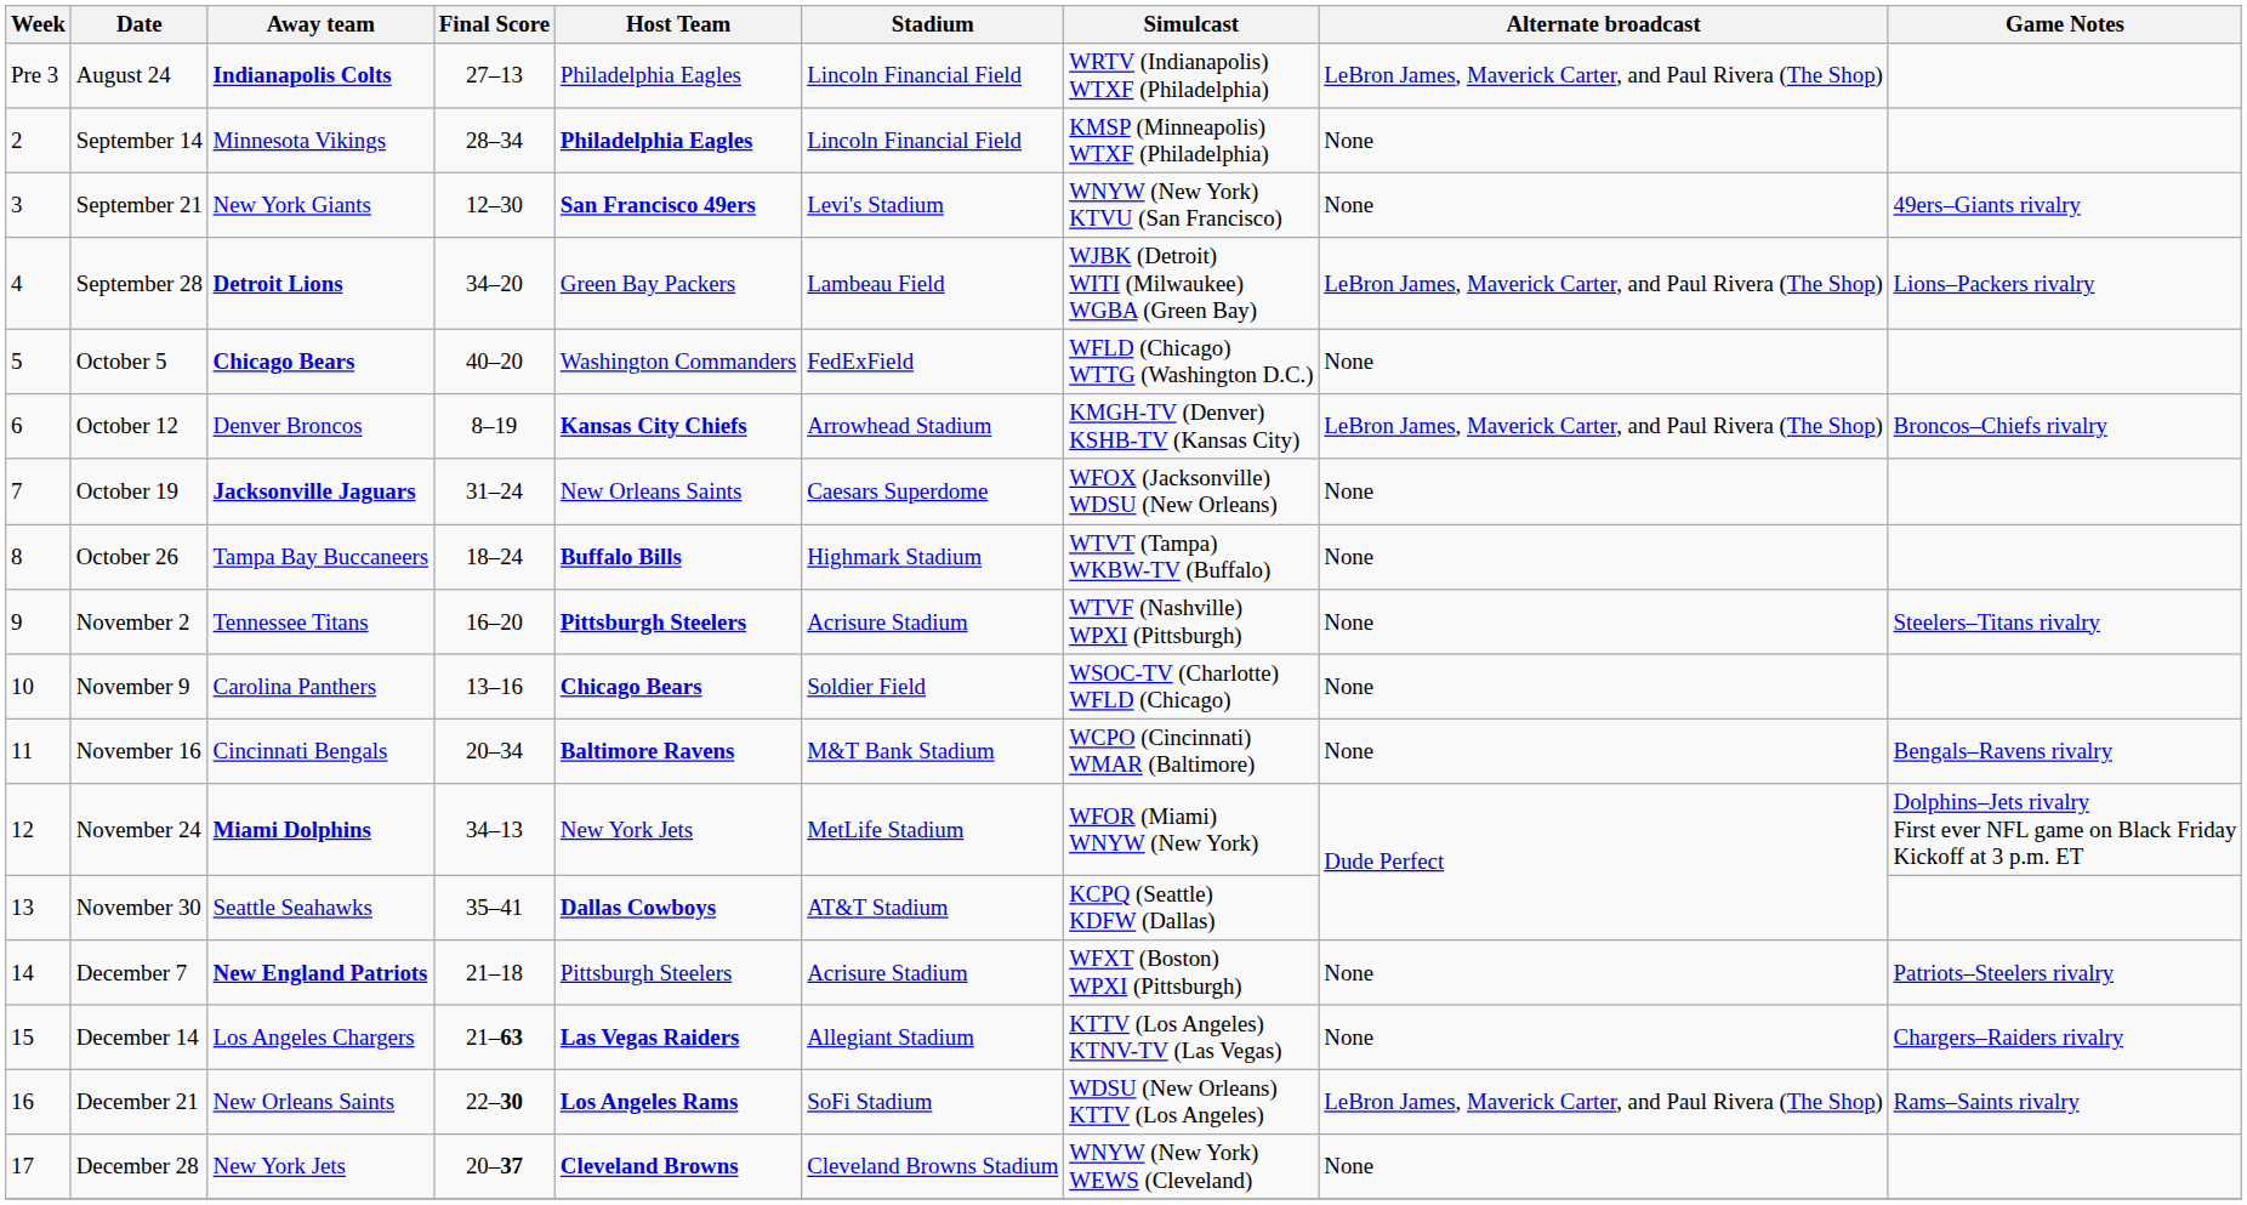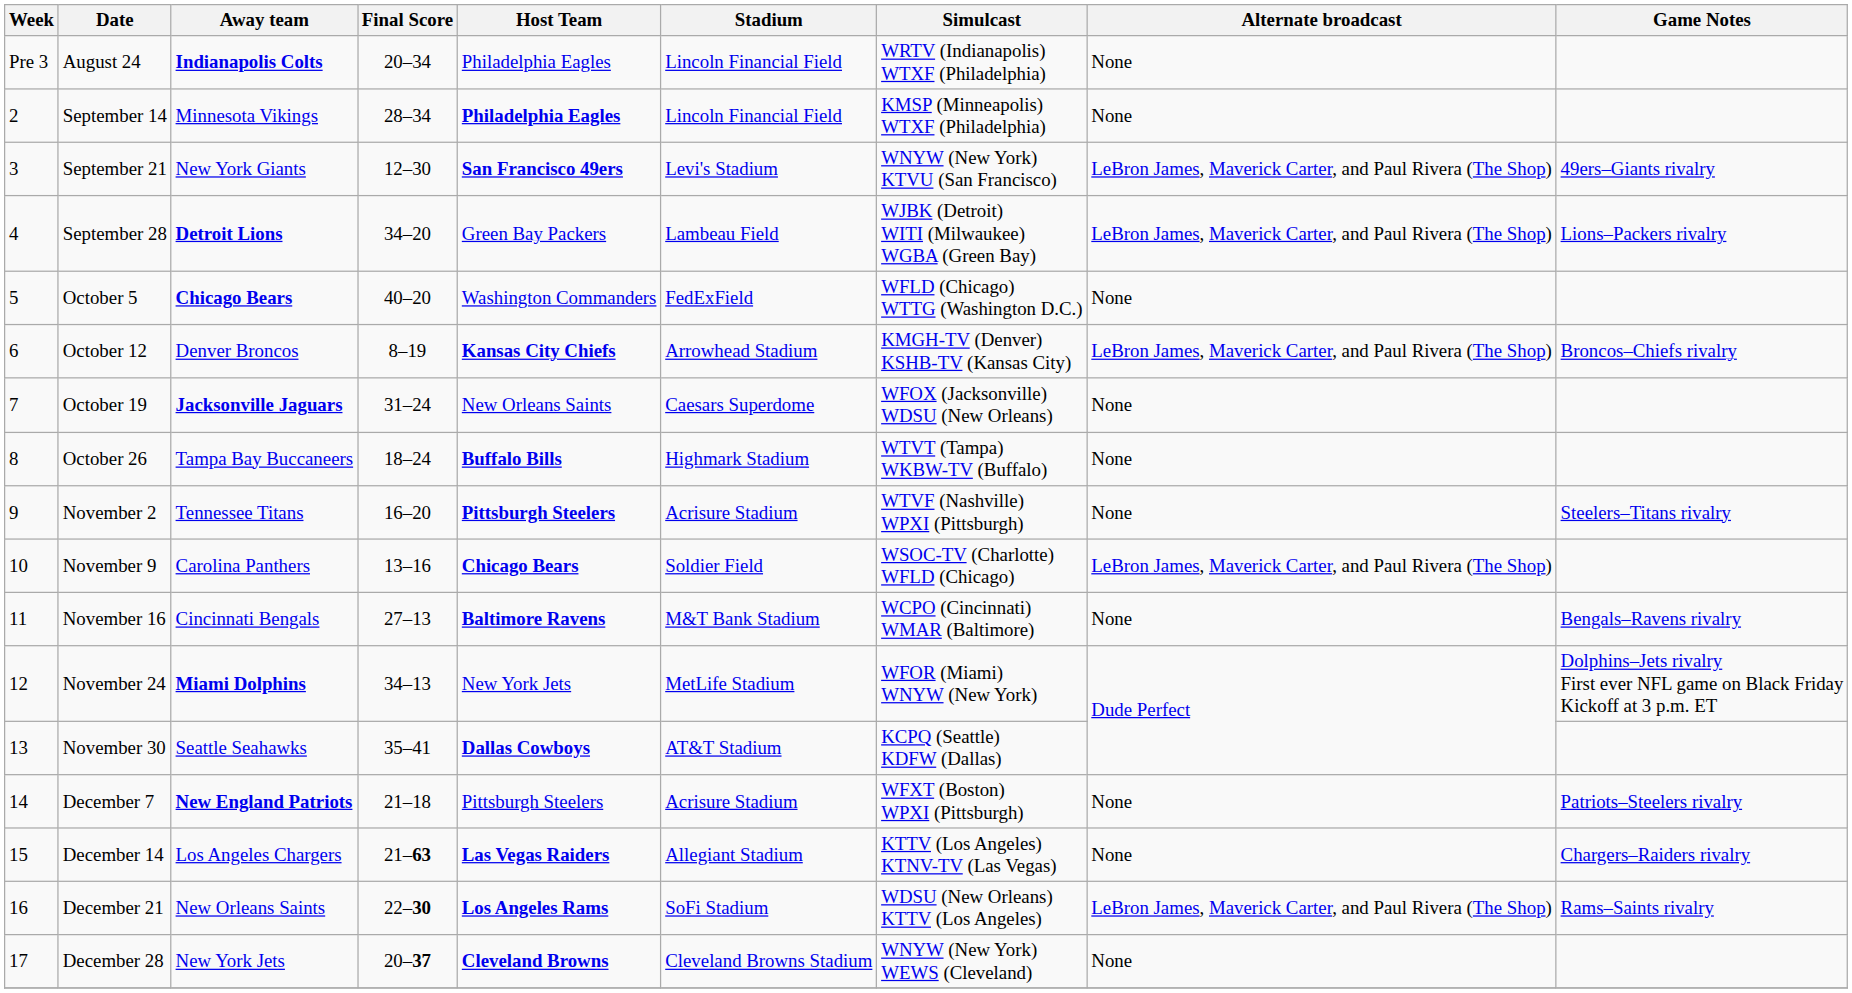 <table class="wikitable" style="font-size: 95%;">
 <tr>
 <th>Week</th>
 <th>Date</th>
 <th>Away team</th>
 <th>Final Score</th>
 <th>Host Team</th>
 <th>Stadium</th>
 <th>Simulcast</th>
 <th>Alternate broadcast</th>
 <th>Game Notes</th>
 </tr>
 <tr>
 <td>Pre 3</td>
 <td>August 24</td>
 <td><strong><a href='#'>Indianapolis Colts</a></strong></td>
-<td align="center">27–13</td>
+<td align="center">20–34</td>
 <td><a href='#'>Philadelphia Eagles</a></td>
 <td><a href='#'>Lincoln Financial Field</a></td>
 <td><a href='#'>WRTV</a> (Indianapolis)<br><a href='#'>WTXF</a> (Philadelphia)</td>
-<td><a href='#'>LeBron James</a>, <a href='#'>Maverick Carter</a>, and Paul Rivera (<a href='#'>The Shop</a>)</td>
+<td>None</td>
 <td></td>
 </tr>
 <tr>
 <td>2</td>
 <td>September 14</td>
 <td><a href='#'>Minnesota Vikings</a></td>
 <td align="center">28–34</td>
 <td><strong><a href='#'>Philadelphia Eagles</a></strong></td>
 <td><a href='#'>Lincoln Financial Field</a></td>
 <td><a href='#'>KMSP</a> (Minneapolis)<br><a href='#'>WTXF</a> (Philadelphia)</td>
 <td>None</td>
 <td></td>
 </tr>
 <tr>
 <td>3</td>
 <td>September 21</td>
 <td><a href='#'>New York Giants</a></td>
 <td align="center">12–30</td>
 <td><strong><a href='#'>San Francisco 49ers</a></strong></td>
 <td><a href='#'>Levi's Stadium</a></td>
 <td><a href='#'>WNYW</a> (New York)<br><a href='#'>KTVU</a> (San Francisco)</td>
-<td>None</td>
+<td><a href='#'>LeBron James</a>, <a href='#'>Maverick Carter</a>, and Paul Rivera (<a href='#'>The Shop</a>)</td>
 <td><a href='#'>49ers–Giants rivalry</a></td>
 </tr>
 <tr>
 <td>4</td>
 <td>September 28</td>
 <td><strong><a href='#'>Detroit Lions</a></strong></td>
 <td align="center">34–20</td>
 <td><a href='#'>Green Bay Packers</a></td>
 <td><a href='#'>Lambeau Field</a></td>
 <td><a href='#'>WJBK</a> (Detroit)<br><a href='#'>WITI</a> (Milwaukee)<br><a href='#'>WGBA</a> (Green Bay)</td>
 <td><a href='#'>LeBron James</a>, <a href='#'>Maverick Carter</a>, and Paul Rivera (<a href='#'>The Shop</a>)</td>
 <td><a href='#'>Lions–Packers rivalry</a></td>
 </tr>
 <tr>
 <td>5</td>
 <td>October 5</td>
 <td><strong><a href='#'>Chicago Bears</a></strong></td>
 <td align="center">40–20</td>
 <td><a href='#'>Washington Commanders</a></td>
 <td><a href='#'>FedExField</a></td>
 <td><a href='#'>WFLD</a> (Chicago)<br><a href='#'>WTTG</a> (Washington D.C.)</td>
 <td>None</td>
 <td></td>
 </tr>
 <tr>
 <td>6</td>
 <td>October 12</td>
 <td><a href='#'>Denver Broncos</a></td>
 <td align="center">8–19</td>
 <td><strong><a href='#'>Kansas City Chiefs</a></strong></td>
 <td><a href='#'>Arrowhead Stadium</a></td>
 <td><a href='#'>KMGH-TV</a> (Denver)<br><a href='#'>KSHB-TV</a> (Kansas City)</td>
 <td><a href='#'>LeBron James</a>, <a href='#'>Maverick Carter</a>, and Paul Rivera (<a href='#'>The Shop</a>)</td>
 <td><a href='#'>Broncos–Chiefs rivalry</a></td>
 </tr>
 <tr>
 <td>7</td>
 <td>October 19</td>
 <td><strong><a href='#'>Jacksonville Jaguars</a></strong></td>
 <td align="center">31–24</td>
 <td><a href='#'>New Orleans Saints</a></td>
 <td><a href='#'>Caesars Superdome</a></td>
 <td><a href='#'>WFOX</a> (Jacksonville)<br><a href='#'>WDSU</a> (New Orleans)</td>
 <td>None</td>
 <td></td>
 </tr>
 <tr>
 <td>8</td>
 <td>October 26</td>
 <td><a href='#'>Tampa Bay Buccaneers</a></td>
 <td align="center">18–24</td>
 <td><strong><a href='#'>Buffalo Bills</a></strong></td>
 <td><a href='#'>Highmark Stadium</a></td>
 <td><a href='#'>WTVT</a> (Tampa)<br><a href='#'>WKBW-TV</a> (Buffalo)</td>
 <td>None</td>
 <td></td>
 </tr>
 <tr>
 <td>9</td>
 <td>November 2</td>
 <td><a href='#'>Tennessee Titans</a></td>
 <td align="center">16–20</td>
 <td><strong><a href='#'>Pittsburgh Steelers</a></strong></td>
 <td><a href='#'>Acrisure Stadium</a></td>
 <td><a href='#'>WTVF</a> (Nashville)<br><a href='#'>WPXI</a> (Pittsburgh)</td>
 <td>None</td>
 <td><a href='#'>Steelers–Titans rivalry</a></td>
 </tr>
 <tr>
 <td>10</td>
 <td>November 9</td>
 <td><a href='#'>Carolina Panthers</a></td>
 <td align="center">13–16</td>
 <td><strong><a href='#'>Chicago Bears</a></strong></td>
 <td><a href='#'>Soldier Field</a></td>
 <td><a href='#'>WSOC-TV</a> (Charlotte)<br><a href='#'>WFLD</a> (Chicago)</td>
-<td>None</td>
+<td><a href='#'>LeBron James</a>, <a href='#'>Maverick Carter</a>, and Paul Rivera (<a href='#'>The Shop</a>)</td>
 <td></td>
 </tr>
 <tr>
 <td>11</td>
 <td>November 16</td>
 <td><a href='#'>Cincinnati Bengals</a></td>
-<td align="center">20–34</td>
+<td align="center">27–13</td>
 <td><strong><a href='#'>Baltimore Ravens</a></strong></td>
 <td><a href='#'>M&T Bank Stadium</a></td>
 <td><a href='#'>WCPO</a> (Cincinnati)<br><a href='#'>WMAR</a> (Baltimore)</td>
 <td>None</td>
 <td><a href='#'>Bengals–Ravens rivalry</a></td>
 </tr>
 <tr>
 <td>12</td>
 <td>November 24</td>
 <td><strong><a href='#'>Miami Dolphins</a></strong></td>
 <td align="center">34–13</td>
 <td><a href='#'>New York Jets</a></td>
 <td><a href='#'>MetLife Stadium</a></td>
 <td><a href='#'>WFOR</a> (Miami)<br><a href='#'>WNYW</a> (New York)</td>
 <td rowspan=2><a href='#'>Dude Perfect</a></td>
 <td><a href='#'>Dolphins–Jets rivalry</a><br>First ever NFL game on Black Friday<br>Kickoff at 3 p.m. ET</td>
 </tr>
 <tr>
 <td>13</td>
 <td>November 30</td>
 <td><a href='#'>Seattle Seahawks</a></td>
 <td align="center">35–41</td>
 <td><strong><a href='#'>Dallas Cowboys</a></strong></td>
 <td><a href='#'>AT&T Stadium</a></td>
 <td><a href='#'>KCPQ</a> (Seattle)<br><a href='#'>KDFW</a> (Dallas)</td>
 <td></td>
 </tr>
 <tr>
 <td>14</td>
 <td>December 7</td>
 <td><strong><a href='#'>New England Patriots</a></strong></td>
 <td align="center">21–18</td>
 <td><a href='#'>Pittsburgh Steelers</a></td>
 <td><a href='#'>Acrisure Stadium</a></td>
 <td><a href='#'>WFXT</a> (Boston)<br><a href='#'>WPXI</a> (Pittsburgh)</td>
 <td>None</td>
 <td><a href='#'>Patriots–Steelers rivalry</a></td>
 </tr>
 <tr>
 <td>15</td>
 <td>December 14</td>
 <td><a href='#'>Los Angeles Chargers</a></td>
 <td align="center">21–<strong>63</strong></td>
 <td><strong><a href='#'>Las Vegas Raiders</a></strong></td>
 <td><a href='#'>Allegiant Stadium</a></td>
 <td><a href='#'>KTTV</a> (Los Angeles)<br><a href='#'>KTNV-TV</a> (Las Vegas)</td>
 <td>None</td>
 <td><a href='#'>Chargers–Raiders rivalry</a></td>
 </tr>
 <tr>
 <td>16</td>
 <td>December 21</td>
 <td><a href='#'>New Orleans Saints</a></td>
 <td align="center">22–<strong>30</strong></td>
 <td><strong><a href='#'>Los Angeles Rams</a></strong></td>
 <td><a href='#'>SoFi Stadium</a></td>
 <td><a href='#'>WDSU</a> (New Orleans)<br><a href='#'>KTTV</a> (Los Angeles)</td>
 <td><a href='#'>LeBron James</a>, <a href='#'>Maverick Carter</a>, and Paul Rivera (<a href='#'>The Shop</a>)</td>
 <td><a href='#'>Rams–Saints rivalry</a></td>
 </tr>
 <tr>
 <td>17</td>
 <td>December 28</td>
 <td><a href='#'>New York Jets</a></td>
 <td align="center">20–<strong>37</strong></td>
 <td><strong><a href='#'>Cleveland Browns</a></strong></td>
 <td><a href='#'>Cleveland Browns Stadium</a></td>
 <td><a href='#'>WNYW</a> (New York)<br><a href='#'>WEWS</a> (Cleveland)</td>
 <td>None</td>
 <td></td>
 </tr>
 <tr>
 </tr>
 </table>
